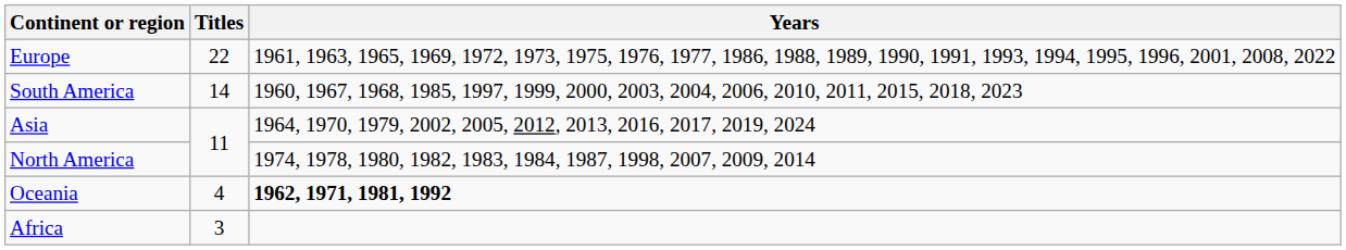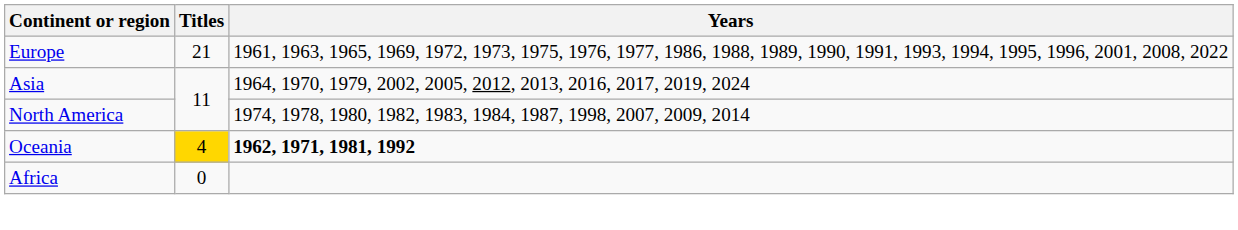 <table class="wikitable sortable" style="font-size: 95%;">
 <tr>
 <th>Continent or region</th>
 <th>Titles</th>
 <th>Years</th>
 </tr>
 <tr>
 <td><a href='#'>Europe</a></td>
-<td style="text-align:center;">22</td>
+<td style="text-align:center;">21</td>
 <td>1961, 1963, 1965, 1969, 1972, 1973, 1975, 1976, 1977, 1986, 1988, 1989, 1990, 1991, 1993, 1994, 1995, 1996, 2001, 2008, 2022</td>
-</tr>
-<tr>
-<td><a href='#'>South America</a></td>
-<td style="text-align:center;">14</td>
-<td>1960, 1967, 1968, 1985, 1997, 1999, 2000, 2003, 2004, 2006, 2010, 2011, 2015, 2018, 2023</td>
 </tr>
 <tr>
 <td><a href='#'>Asia</a></td>
 <td rowspan="2" style="text-align:center;">11</td>
 <td>1964, 1970, 1979, 2002, 2005, <u>2012</u>, 2013, 2016, 2017, 2019, 2024</td>
 </tr>
 <tr>
 <td><a href='#'>North America</a></td>
 <td>1974, 1978, 1980, 1982, 1983, 1984, 1987, 1998, 2007, 2009, 2014</td>
 </tr>
 <tr>
 <td><a href='#'>Oceania</a></td>
-<td style="text-align:center;">4</td>
+<td style="background: gold; text-align:center;">4</td>
 <td><strong>1962, 1971, 1981, 1992</strong></td>
 </tr>
 <tr>
 <td><a href='#'>Africa</a></td>
-<td style="text-align:center;">3</td>
+<td style="text-align:center;">0</td>
 <td></td>
 </tr>
 </table>
